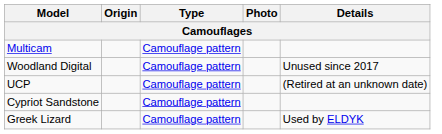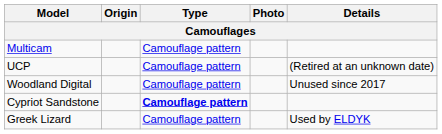 <table class=wikitable>
 <tr>
 <th>Model</th>
 <th>Origin</th>
 <th>Type</th>
 <th>Photo</th>
 <th>Details</th>
 </tr>
 <tr>
 <th colspan="5">Camouflages</th>
 </tr>
 <tr>
 <td><a href='#'>Multicam</a></td>
 <td></td>
 <td><a href='#'>Camouflage pattern</a></td>
 <td></td>
 <td></td>
 </tr>
 <tr>
+<td>UCP</td>
+<td></td>
+<td><a href='#'>Camouflage pattern</a></td>
+<td></td>
+<td>(Retired at an unknown date)</td>
+</tr>
+<tr>
 <td>Woodland Digital</td>
 <td></td>
 <td><a href='#'>Camouflage pattern</a></td>
 <td></td>
 <td>Unused since 2017</td>
 </tr>
 <tr>
-<td>UCP</td>
-<td></td>
-<td><a href='#'>Camouflage pattern</a></td>
-<td></td>
-<td>(Retired at an unknown date)</td>
-</tr>
-<tr>
 <td>Cypriot Sandstone</td>
 <td></td>
-<td><a href='#'>Camouflage pattern</a></td>
+<td><strong><a href='#'>Camouflage pattern</a></strong></td>
 <td></td>
 <td></td>
 </tr>
 <tr>
 <td>Greek Lizard</td>
 <td></td>
 <td><a href='#'>Camouflage pattern</a></td>
 <td></td>
 <td>Used by <a href='#'>ELDYK</a></td>
 </tr>
 </table>
